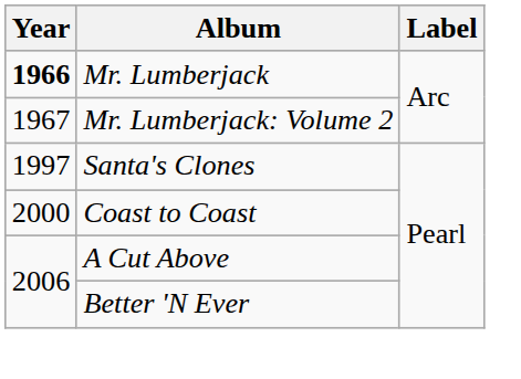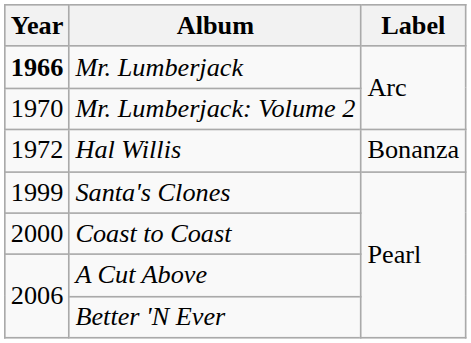 <table class="wikitable">
 <tr>
 <th>Year</th>
 <th>Album</th>
 <th>Label</th>
 </tr>
 <tr>
 <td><strong>1966</strong></td>
 <td><em>Mr. Lumberjack</em></td>
 <td rowspan="2">Arc</td>
 </tr>
 <tr>
-<td>1967</td>
+<td>1970</td>
 <td><em>Mr. Lumberjack: Volume 2</em></td>
 </tr>
 <tr>
-<td>1997</td>
+<td>1972</td>
+<td><em>Hal Willis</em></td>
+<td>Bonanza</td>
+</tr>
+<tr>
+<td>1999</td>
 <td><em>Santa's Clones</em></td>
 <td rowspan="4">Pearl</td>
 </tr>
 <tr>
 <td>2000</td>
 <td><em>Coast to Coast</em></td>
 </tr>
 <tr>
 <td rowspan="2">2006</td>
 <td><em>A Cut Above</em></td>
 </tr>
 <tr>
 <td><em>Better 'N Ever</em></td>
 </tr>
 </table>
